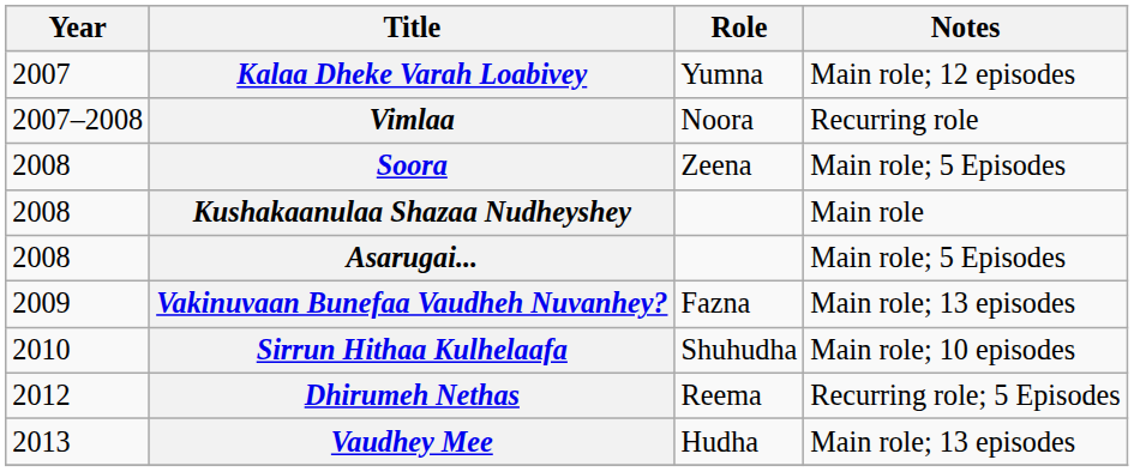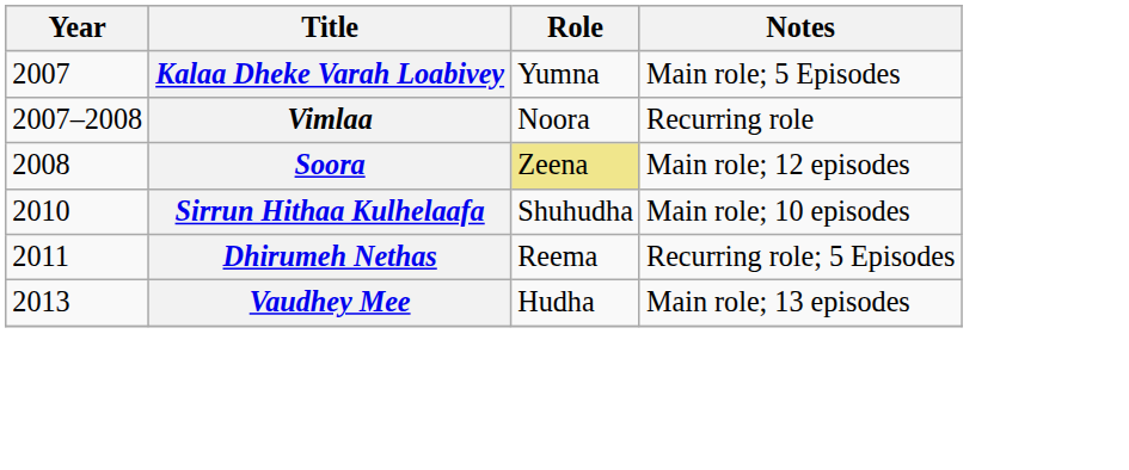 <table class="wikitable sortable plainrowheaders">
 <tr style="background:#ccc; text-align:center;">
 <th scope="col">Year</th>
 <th scope="col">Title</th>
 <th scope="col">Role</th>
 <th scope="col">Notes</th>
 </tr>
 <tr>
 <td>2007</td>
 <th scope="row"><em><a href='#'>Kalaa Dheke Varah Loabivey</a></em></th>
 <td>Yumna</td>
-<td>Main role; 12 episodes</td>
+<td>Main role; 5 Episodes</td>
 </tr>
 <tr>
 <td>2007–2008</td>
 <th scope="row"><em>Vimlaa</em></th>
 <td>Noora</td>
 <td>Recurring role</td>
 </tr>
 <tr>
 <td>2008</td>
 <th scope="row"><em><a href='#'>Soora</a></em></th>
-<td>Zeena</td>
-<td>Main role; 5 Episodes</td>
-</tr>
-<tr>
-<td>2008</td>
-<th scope="row"><em>Kushakaanulaa Shazaa Nudheyshey</em></th>
-<td></td>
-<td>Main role</td>
-</tr>
-<tr>
-<td>2008</td>
-<th scope="row"><em>Asarugai...</em></th>
-<td></td>
-<td>Main role; 5 Episodes</td>
-</tr>
-<tr>
-<td>2009</td>
-<th scope="row"><em><a href='#'>Vakinuvaan Bunefaa Vaudheh Nuvanhey?</a></em></th>
-<td>Fazna</td>
-<td>Main role; 13 episodes</td>
+<td style="background: khaki;">Zeena</td>
+<td>Main role; 12 episodes</td>
 </tr>
 <tr>
 <td>2010</td>
 <th scope="row"><em><a href='#'>Sirrun Hithaa Kulhelaafa</a></em></th>
 <td>Shuhudha</td>
 <td>Main role; 10 episodes</td>
 </tr>
 <tr>
-<td>2012</td>
+<td>2011</td>
 <th scope="row"><em><a href='#'>Dhirumeh Nethas</a></em></th>
 <td>Reema</td>
 <td>Recurring role; 5 Episodes</td>
 </tr>
 <tr>
 <td>2013</td>
 <th scope="row"><em><a href='#'>Vaudhey Mee</a></em></th>
 <td>Hudha</td>
 <td>Main role; 13 episodes</td>
 </tr>
 <tr>
 </tr>
 </table>
